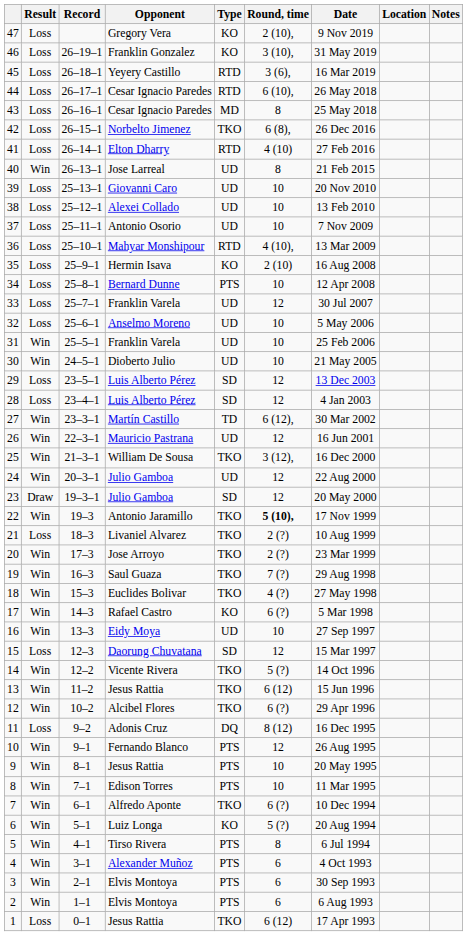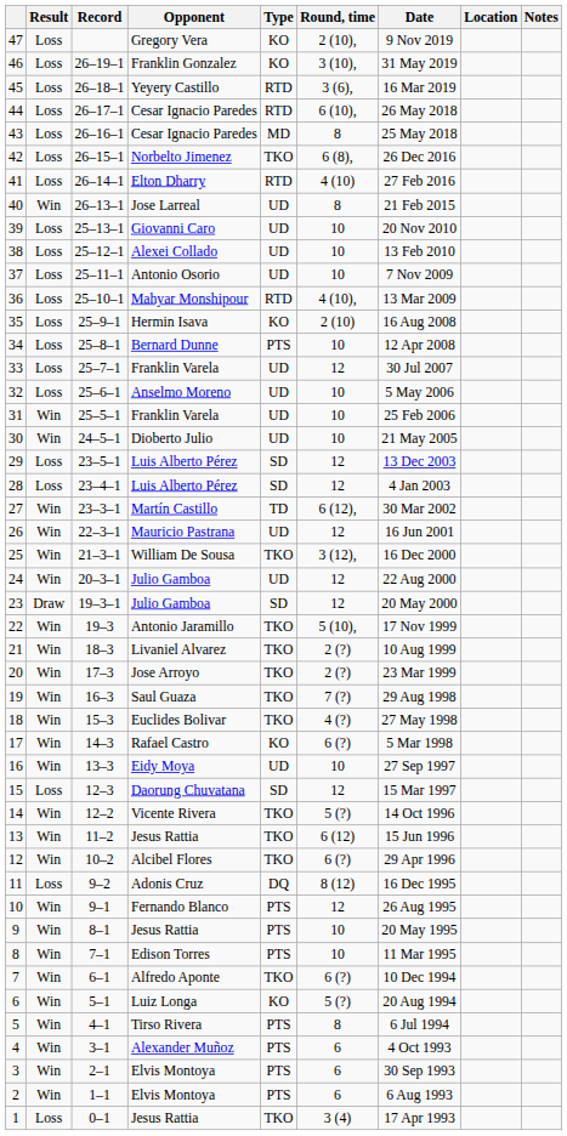 <table class="wikitable" style="text-align:center; font-size:95%">
 <tr>
 <th></th>
 <th>Result</th>
 <th>Record</th>
 <th>Opponent</th>
 <th>Type</th>
 <th>Round, time</th>
 <th>Date</th>
 <th>Location</th>
 <th>Notes</th>
 </tr>
 <tr>
 <td>47</td>
 <td>Loss</td>
 <td></td>
 <td align=left>Gregory Vera</td>
 <td>KO</td>
 <td>2 (10), </td>
 <td>9 Nov 2019</td>
 <td align=left></td>
 <td></td>
 </tr>
 <tr>
 <td>46</td>
 <td>Loss</td>
 <td>26–19–1</td>
 <td align=left>Franklin Gonzalez</td>
 <td>KO</td>
 <td>3 (10), </td>
 <td>31 May 2019</td>
 <td align=left></td>
 <td></td>
 </tr>
 <tr>
 <td>45</td>
 <td>Loss</td>
 <td>26–18–1</td>
 <td align=left>Yeyery Castillo</td>
 <td>RTD</td>
 <td>3 (6), </td>
 <td>16 Mar 2019</td>
 <td align=left></td>
 <td></td>
 </tr>
 <tr>
 <td>44</td>
 <td>Loss</td>
 <td>26–17–1</td>
 <td align=left>Cesar Ignacio Paredes</td>
 <td>RTD</td>
 <td>6 (10), </td>
 <td>26 May 2018</td>
 <td align=left></td>
 <td></td>
 </tr>
 <tr>
 <td>43</td>
 <td>Loss</td>
 <td>26–16–1</td>
 <td align=left>Cesar Ignacio Paredes</td>
 <td>MD</td>
 <td>8</td>
 <td>25 May 2018</td>
 <td align=left></td>
 <td></td>
 </tr>
 <tr>
 <td>42</td>
 <td>Loss</td>
 <td>26–15–1</td>
 <td align=left><a href='#'>Norbelto Jimenez</a></td>
 <td>TKO</td>
 <td>6 (8), </td>
 <td>26 Dec 2016</td>
 <td align=left></td>
 <td></td>
 </tr>
 <tr>
 <td>41</td>
 <td>Loss</td>
 <td>26–14–1</td>
 <td align=left><a href='#'>Elton Dharry</a></td>
 <td>RTD</td>
 <td>4 (10)</td>
 <td>27 Feb 2016</td>
 <td align=left></td>
 <td></td>
 </tr>
 <tr>
 <td>40</td>
 <td>Win</td>
 <td>26–13–1</td>
 <td align=left>Jose Larreal</td>
 <td>UD</td>
 <td>8</td>
 <td>21 Feb 2015</td>
 <td align=left></td>
 <td></td>
 </tr>
 <tr>
 <td>39</td>
 <td>Loss</td>
 <td>25–13–1</td>
 <td align=left><a href='#'>Giovanni Caro</a></td>
 <td>UD</td>
 <td>10</td>
 <td>20 Nov 2010</td>
 <td align=left></td>
 <td></td>
 </tr>
 <tr>
 <td>38</td>
 <td>Loss</td>
 <td>25–12–1</td>
 <td align=left><a href='#'>Alexei Collado</a></td>
 <td>UD</td>
 <td>10</td>
 <td>13 Feb 2010</td>
 <td align=left></td>
 <td align=left></td>
 </tr>
 <tr>
 <td>37</td>
 <td>Loss</td>
 <td>25–11–1</td>
 <td align=left>Antonio Osorio</td>
 <td>UD</td>
 <td>10</td>
 <td>7 Nov 2009</td>
 <td align=left></td>
 <td></td>
 </tr>
 <tr>
 <td>36</td>
 <td>Loss</td>
 <td>25–10–1</td>
 <td align=left><a href='#'>Mahyar Monshipour</a></td>
 <td>RTD</td>
 <td>4 (10), </td>
 <td>13 Mar 2009</td>
 <td align=left></td>
 <td align=left></td>
 </tr>
 <tr>
 <td>35</td>
 <td>Loss</td>
 <td>25–9–1</td>
 <td align=left>Hermin Isava</td>
 <td>KO</td>
 <td>2 (10)</td>
 <td>16 Aug 2008</td>
 <td align=left></td>
 <td></td>
 </tr>
 <tr>
 <td>34</td>
 <td>Loss</td>
 <td>25–8–1</td>
 <td align=left><a href='#'>Bernard Dunne</a></td>
 <td>PTS</td>
 <td>10</td>
 <td>12 Apr 2008</td>
 <td align=left></td>
 <td></td>
 </tr>
 <tr>
 <td>33</td>
 <td>Loss</td>
 <td>25–7–1</td>
 <td align=left>Franklin Varela</td>
 <td>UD</td>
 <td>12</td>
 <td>30 Jul 2007</td>
 <td align=left></td>
 <td align=left></td>
 </tr>
 <tr>
 <td>32</td>
 <td>Loss</td>
 <td>25–6–1</td>
 <td align=left><a href='#'>Anselmo Moreno</a></td>
 <td>UD</td>
 <td>10</td>
 <td>5 May 2006</td>
 <td align=left></td>
 <td align=left></td>
 </tr>
 <tr>
 <td>31</td>
 <td>Win</td>
 <td>25–5–1</td>
 <td align=left>Franklin Varela</td>
 <td>UD</td>
 <td>10</td>
 <td>25 Feb 2006</td>
 <td align=left></td>
 <td></td>
 </tr>
 <tr>
 <td>30</td>
 <td>Win</td>
 <td>24–5–1</td>
 <td align=left>Dioberto Julio</td>
 <td>UD</td>
 <td>10</td>
 <td>21 May 2005</td>
 <td align=left></td>
 <td></td>
 </tr>
 <tr>
 <td>29</td>
 <td>Loss</td>
 <td>23–5–1</td>
 <td align=left><a href='#'>Luis Alberto Pérez</a></td>
 <td>SD</td>
 <td>12</td>
 <td><a href='#'>13 Dec 2003</a></td>
 <td align=left></td>
 <td align=left></td>
 </tr>
 <tr>
 <td>28</td>
 <td>Loss</td>
 <td>23–4–1</td>
 <td align=left><a href='#'>Luis Alberto Pérez</a></td>
 <td>SD</td>
 <td>12</td>
 <td>4 Jan 2003</td>
 <td align=left></td>
 <td align=left></td>
 </tr>
 <tr>
 <td>27</td>
 <td>Win</td>
 <td>23–3–1</td>
 <td align=left><a href='#'>Martín Castillo</a></td>
 <td>TD</td>
 <td>6 (12), </td>
 <td>30 Mar 2002</td>
 <td align=left></td>
 <td align=left></td>
 </tr>
 <tr>
 <td>26</td>
 <td>Win</td>
 <td>22–3–1</td>
 <td align=left><a href='#'>Mauricio Pastrana</a></td>
 <td>UD</td>
 <td>12</td>
 <td>16 Jun 2001</td>
 <td align=left></td>
 <td align=left></td>
 </tr>
 <tr>
 <td>25</td>
 <td>Win</td>
 <td>21–3–1</td>
 <td align=left>William De Sousa</td>
 <td>TKO</td>
 <td>3 (12), </td>
 <td>16 Dec 2000</td>
 <td align=left></td>
 <td align=left></td>
 </tr>
 <tr>
 <td>24</td>
 <td>Win</td>
 <td>20–3–1</td>
 <td align=left><a href='#'>Julio Gamboa</a></td>
 <td>UD</td>
 <td>12</td>
 <td>22 Aug 2000</td>
 <td align=left></td>
 <td align=left></td>
 </tr>
 <tr>
 <td>23</td>
 <td>Draw</td>
 <td>19–3–1</td>
 <td align=left><a href='#'>Julio Gamboa</a></td>
 <td>SD</td>
 <td>12</td>
 <td>20 May 2000</td>
 <td align=left></td>
 <td align=left></td>
 </tr>
 <tr>
 <td>22</td>
 <td>Win</td>
 <td>19–3</td>
 <td align=left>Antonio Jaramillo</td>
 <td>TKO</td>
-<td><strong>5 (10), </strong></td>
+<td>5 (10), </td>
 <td>17 Nov 1999</td>
 <td align=left></td>
 <td></td>
 </tr>
 <tr>
 <td>21</td>
-<td>Loss</td>
+<td>Win</td>
 <td>18–3</td>
 <td align=left>Livaniel Alvarez</td>
 <td>TKO</td>
 <td>2 (?)</td>
 <td>10 Aug 1999</td>
 <td align=left></td>
 <td></td>
 </tr>
 <tr>
 <td>20</td>
 <td>Win</td>
 <td>17–3</td>
 <td align=left>Jose Arroyo</td>
 <td>TKO</td>
 <td>2 (?)</td>
 <td>23 Mar 1999</td>
 <td align=left></td>
 <td></td>
 </tr>
 <tr>
 <td>19</td>
 <td>Win</td>
 <td>16–3</td>
 <td align=left>Saul Guaza</td>
 <td>TKO</td>
 <td>7 (?)</td>
 <td>29 Aug 1998</td>
 <td align=left></td>
 <td></td>
 </tr>
 <tr>
 <td>18</td>
 <td>Win</td>
 <td>15–3</td>
 <td align=left>Euclides Bolivar</td>
 <td>TKO</td>
 <td>4 (?)</td>
 <td>27 May 1998</td>
 <td align=left></td>
 <td></td>
 </tr>
 <tr>
 <td>17</td>
 <td>Win</td>
 <td>14–3</td>
 <td align=left>Rafael Castro</td>
 <td>KO</td>
 <td>6 (?)</td>
 <td>5 Mar 1998</td>
 <td align=left></td>
 <td></td>
 </tr>
 <tr>
 <td>16</td>
 <td>Win</td>
 <td>13–3</td>
 <td align=left><a href='#'>Eidy Moya</a></td>
 <td>UD</td>
 <td>10</td>
 <td>27 Sep 1997</td>
 <td align=left></td>
 <td></td>
 </tr>
 <tr>
 <td>15</td>
 <td>Loss</td>
 <td>12–3</td>
 <td align=left><a href='#'>Daorung Chuvatana</a></td>
 <td>SD</td>
 <td>12</td>
 <td>15 Mar 1997</td>
 <td align=left></td>
 <td align=left></td>
 </tr>
 <tr>
 <td>14</td>
 <td>Win</td>
 <td>12–2</td>
 <td align=left>Vicente Rivera</td>
 <td>TKO</td>
 <td>5 (?)</td>
 <td>14 Oct 1996</td>
 <td align=left></td>
 <td></td>
 </tr>
 <tr>
 <td>13</td>
 <td>Win</td>
 <td>11–2</td>
 <td align=left>Jesus Rattia</td>
 <td>TKO</td>
 <td>6 (12)</td>
 <td>15 Jun 1996</td>
 <td align=left></td>
 <td align=left></td>
 </tr>
 <tr>
 <td>12</td>
 <td>Win</td>
 <td>10–2</td>
 <td align=left>Alcibel Flores</td>
 <td>TKO</td>
 <td>6 (?)</td>
 <td>29 Apr 1996</td>
 <td align=left></td>
 <td></td>
 </tr>
 <tr>
 <td>11</td>
 <td>Loss</td>
 <td>9–2</td>
 <td align=left>Adonis Cruz</td>
 <td>DQ</td>
 <td>8 (12)</td>
 <td>16 Dec 1995</td>
 <td align=left></td>
 <td align=left></td>
 </tr>
 <tr>
 <td>10</td>
 <td>Win</td>
 <td>9–1</td>
 <td align=left>Fernando Blanco</td>
 <td>PTS</td>
 <td>12</td>
 <td>26 Aug 1995</td>
 <td align=left></td>
 <td align=left></td>
 </tr>
 <tr>
 <td>9</td>
 <td>Win</td>
 <td>8–1</td>
 <td align=left>Jesus Rattia</td>
 <td>PTS</td>
 <td>10</td>
 <td>20 May 1995</td>
 <td align=left></td>
 <td></td>
 </tr>
 <tr>
 <td>8</td>
 <td>Win</td>
 <td>7–1</td>
 <td align=left>Edison Torres</td>
 <td>PTS</td>
 <td>10</td>
 <td>11 Mar 1995</td>
 <td align=left></td>
 <td></td>
 </tr>
 <tr>
 <td>7</td>
 <td>Win</td>
 <td>6–1</td>
 <td align=left>Alfredo Aponte</td>
 <td>TKO</td>
 <td>6 (?)</td>
 <td>10 Dec 1994</td>
 <td align=left></td>
 <td></td>
 </tr>
 <tr>
 <td>6</td>
 <td>Win</td>
 <td>5–1</td>
 <td align=left>Luiz Longa</td>
 <td>KO</td>
 <td>5 (?)</td>
 <td>20 Aug 1994</td>
 <td align=left></td>
 <td></td>
 </tr>
 <tr>
 <td>5</td>
 <td>Win</td>
 <td>4–1</td>
 <td align=left>Tirso Rivera</td>
 <td>PTS</td>
 <td>8</td>
 <td>6 Jul 1994</td>
 <td align=left></td>
 <td></td>
 </tr>
 <tr>
 <td>4</td>
 <td>Win</td>
 <td>3–1</td>
 <td align=left><a href='#'>Alexander Muñoz</a></td>
 <td>PTS</td>
 <td>6</td>
 <td>4 Oct 1993</td>
 <td align=left></td>
 <td></td>
 </tr>
 <tr>
 <td>3</td>
 <td>Win</td>
 <td>2–1</td>
 <td align=left>Elvis Montoya</td>
 <td>PTS</td>
 <td>6</td>
 <td>30 Sep 1993</td>
 <td align=left></td>
 <td></td>
 </tr>
 <tr>
 <td>2</td>
 <td>Win</td>
 <td>1–1</td>
 <td align=left>Elvis Montoya</td>
 <td>PTS</td>
 <td>6</td>
 <td>6 Aug 1993</td>
 <td align=left></td>
 <td></td>
 </tr>
 <tr>
 <td>1</td>
 <td>Loss</td>
 <td>0–1</td>
 <td align=left>Jesus Rattia</td>
 <td>TKO</td>
-<td>6 (12)</td>
+<td>3 (4)</td>
 <td>17 Apr 1993</td>
 <td align=left></td>
 <td></td>
 </tr>
 </table>
